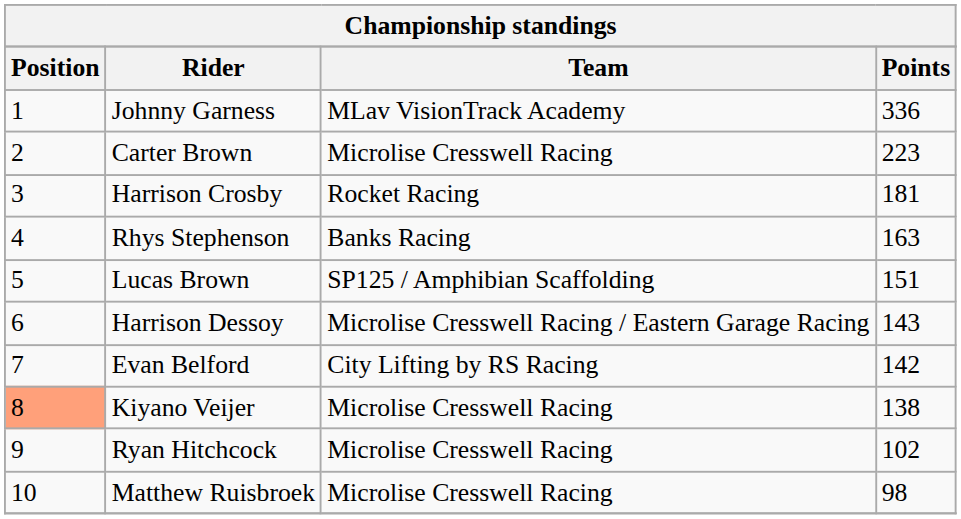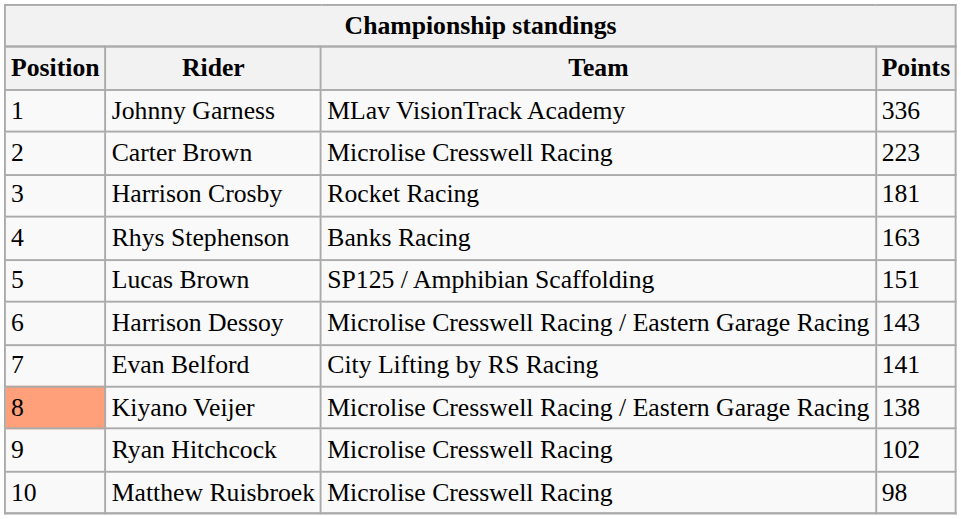 <table class="wikitable" style="font-size: 85%">
 <tr>
 <th colspan=4>Championship standings</th>
 </tr>
 <tr>
 </tr>
 <tr>
 <th>Position</th>
 <th>Rider</th>
 <th>Team</th>
 <th>Points</th>
 </tr>
 <tr>
 <td>1</td>
 <td> Johnny Garness</td>
 <td>MLav VisionTrack Academy</td>
 <td>336</td>
 </tr>
 <tr>
 <td>2</td>
 <td> Carter Brown</td>
 <td>Microlise Cresswell Racing</td>
 <td>223</td>
 </tr>
 <tr>
 <td>3</td>
 <td> Harrison Crosby</td>
 <td>Rocket Racing</td>
 <td>181</td>
 </tr>
 <tr>
 <td>4</td>
 <td> Rhys Stephenson</td>
 <td>Banks Racing</td>
 <td>163</td>
 </tr>
 <tr>
 <td>5</td>
 <td> Lucas Brown</td>
 <td>SP125 / Amphibian Scaffolding</td>
 <td>151</td>
 </tr>
 <tr>
 <td>6</td>
 <td> Harrison Dessoy</td>
 <td>Microlise Cresswell Racing / Eastern Garage Racing</td>
 <td>143</td>
 </tr>
 <tr>
 <td>7</td>
 <td> Evan Belford</td>
 <td>City Lifting by RS Racing</td>
-<td>142</td>
+<td>141</td>
 </tr>
 <tr>
 <td style="background: lightsalmon;">8</td>
 <td> Kiyano Veijer</td>
-<td>Microlise Cresswell Racing</td>
+<td>Microlise Cresswell Racing / Eastern Garage Racing</td>
 <td>138</td>
 </tr>
 <tr>
 <td>9</td>
 <td> Ryan Hitchcock</td>
 <td>Microlise Cresswell Racing</td>
 <td>102</td>
 </tr>
 <tr>
 <td>10</td>
 <td> Matthew Ruisbroek</td>
 <td>Microlise Cresswell Racing</td>
 <td>98</td>
 </tr>
 <tr>
 </tr>
 </table>
